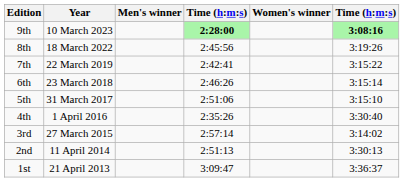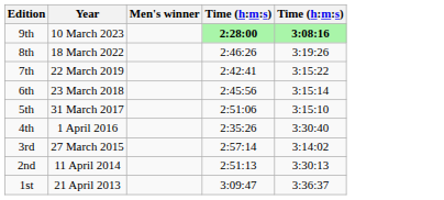 <table class="wikitable sortable" style="text-align:center">
 <tr>
 <th class=unsortable>Edition</th>
 <th>Year</th>
 <th class=unsortable>Men's winner</th>
 <th>Time (<a href='#'>h</a>:<a href='#'>m</a>:<a href='#'>s</a>)</th>
-<th class=unsortable>Women's winner</th>
 <th>Time (<a href='#'>h</a>:<a href='#'>m</a>:<a href='#'>s</a>)</th>
 </tr>
 <tr>
 <td>9th</td>
 <td>10 March 2023</td>
 <td align=left></td>
 <td bgcolor=#A9F5A9><strong>2:28:00</strong></td>
-<td align=left></td>
 <td bgcolor=#A9F5A9><strong>3:08:16</strong></td>
 </tr>
 <tr>
 <td>8th</td>
 <td>18 March 2022</td>
 <td align=left></td>
-<td>2:45:56</td>
-<td align=left></td>
+<td>2:46:26</td>
 <td>3:19:26</td>
 </tr>
 <tr>
 <td>7th</td>
 <td>22 March 2019</td>
 <td align=left></td>
 <td>2:42:41</td>
-<td align=left></td>
 <td>3:15:22</td>
 </tr>
 <tr>
 <td>6th</td>
 <td>23 March 2018</td>
 <td align=left></td>
-<td>2:46:26</td>
-<td align=left></td>
+<td>2:45:56</td>
 <td>3:15:14</td>
 </tr>
 <tr>
 <td>5th</td>
 <td>31 March 2017</td>
 <td align=left></td>
 <td>2:51:06</td>
-<td align=left></td>
 <td>3:15:10</td>
 </tr>
 <tr>
 <td>4th</td>
 <td>1 April 2016</td>
 <td align=left></td>
 <td>2:35:26</td>
-<td align=left></td>
 <td>3:30:40</td>
 </tr>
 <tr>
 <td>3rd</td>
 <td>27 March 2015</td>
 <td align=left></td>
 <td>2:57:14</td>
-<td align=left></td>
 <td>3:14:02</td>
 </tr>
 <tr>
 <td>2nd</td>
 <td>11 April 2014</td>
 <td align=left><br></td>
 <td>2:51:13</td>
-<td align=left></td>
 <td>3:30:13</td>
 </tr>
 <tr>
 <td>1st</td>
 <td>21 April 2013</td>
 <td align=left></td>
 <td>3:09:47</td>
-<td align=left></td>
 <td>3:36:37</td>
 </tr>
 </table>
